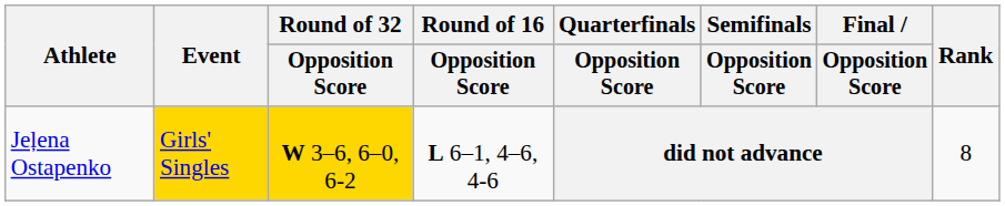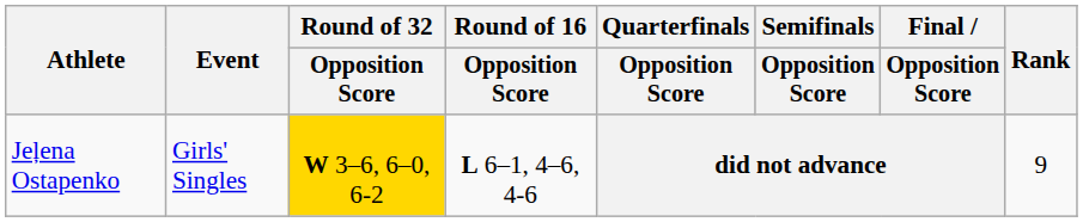 <table class=wikitable style="font-size:90%">
 <tr>
 <th rowspan="2">Athlete</th>
 <th rowspan="2">Event</th>
 <th>Round of 32</th>
 <th>Round of 16</th>
 <th>Quarterfinals</th>
 <th>Semifinals</th>
 <th>Final / </th>
 <th rowspan=2>Rank</th>
 </tr>
 <tr style="font-size:95%">
 <th>Opposition<br>Score</th>
 <th>Opposition<br>Score</th>
 <th>Opposition<br>Score</th>
 <th>Opposition<br>Score</th>
 <th>Opposition<br>Score</th>
 </tr>
 <tr align=center>
 <td align=left><a href='#'>Jeļena Ostapenko</a></td>
-<td align=left style="background: gold;"><a href='#'>Girls' Singles</a></td>
+<td align=left><a href='#'>Girls' Singles</a></td>
 <td style="background: gold;"> <br> <strong>W</strong> 3–6, 6–0, 6-2</td>
 <td> <br> <strong>L</strong> 6–1, 4–6, 4-6</td>
 <th colspan=3>did not advance</th>
-<td>8</td>
+<td>9</td>
 </tr>
 </table>
